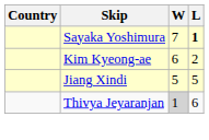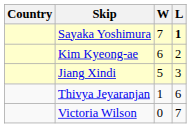 <table class=wikitable>
 <tr>
 <th>Country</th>
 <th>Skip</th>
 <th>W</th>
 <th>L</th>
 </tr>
 <tr bgcolor=#ffffcc>
 <td></td>
 <td><a href='#'>Sayaka Yoshimura</a></td>
 <td>7</td>
 <td><strong>1</strong></td>
 </tr>
 <tr bgcolor=#ffffcc>
 <td></td>
 <td><a href='#'>Kim Kyeong-ae</a></td>
 <td>6</td>
 <td>2</td>
 </tr>
 <tr bgcolor=#ffffcc>
 <td></td>
 <td><a href='#'>Jiang Xindi</a></td>
 <td>5</td>
-<td>5</td>
+<td>3</td>
 </tr>
 <tr>
 <td></td>
 <td><a href='#'>Thivya Jeyaranjan</a></td>
-<td style="background: lightgrey;">1</td>
+<td>1</td>
 <td>6</td>
 </tr>
+<tr>
+<td></td>
+<td><a href='#'>Victoria Wilson</a></td>
+<td>0</td>
+<td>7</td>
+</tr>
 </table>
